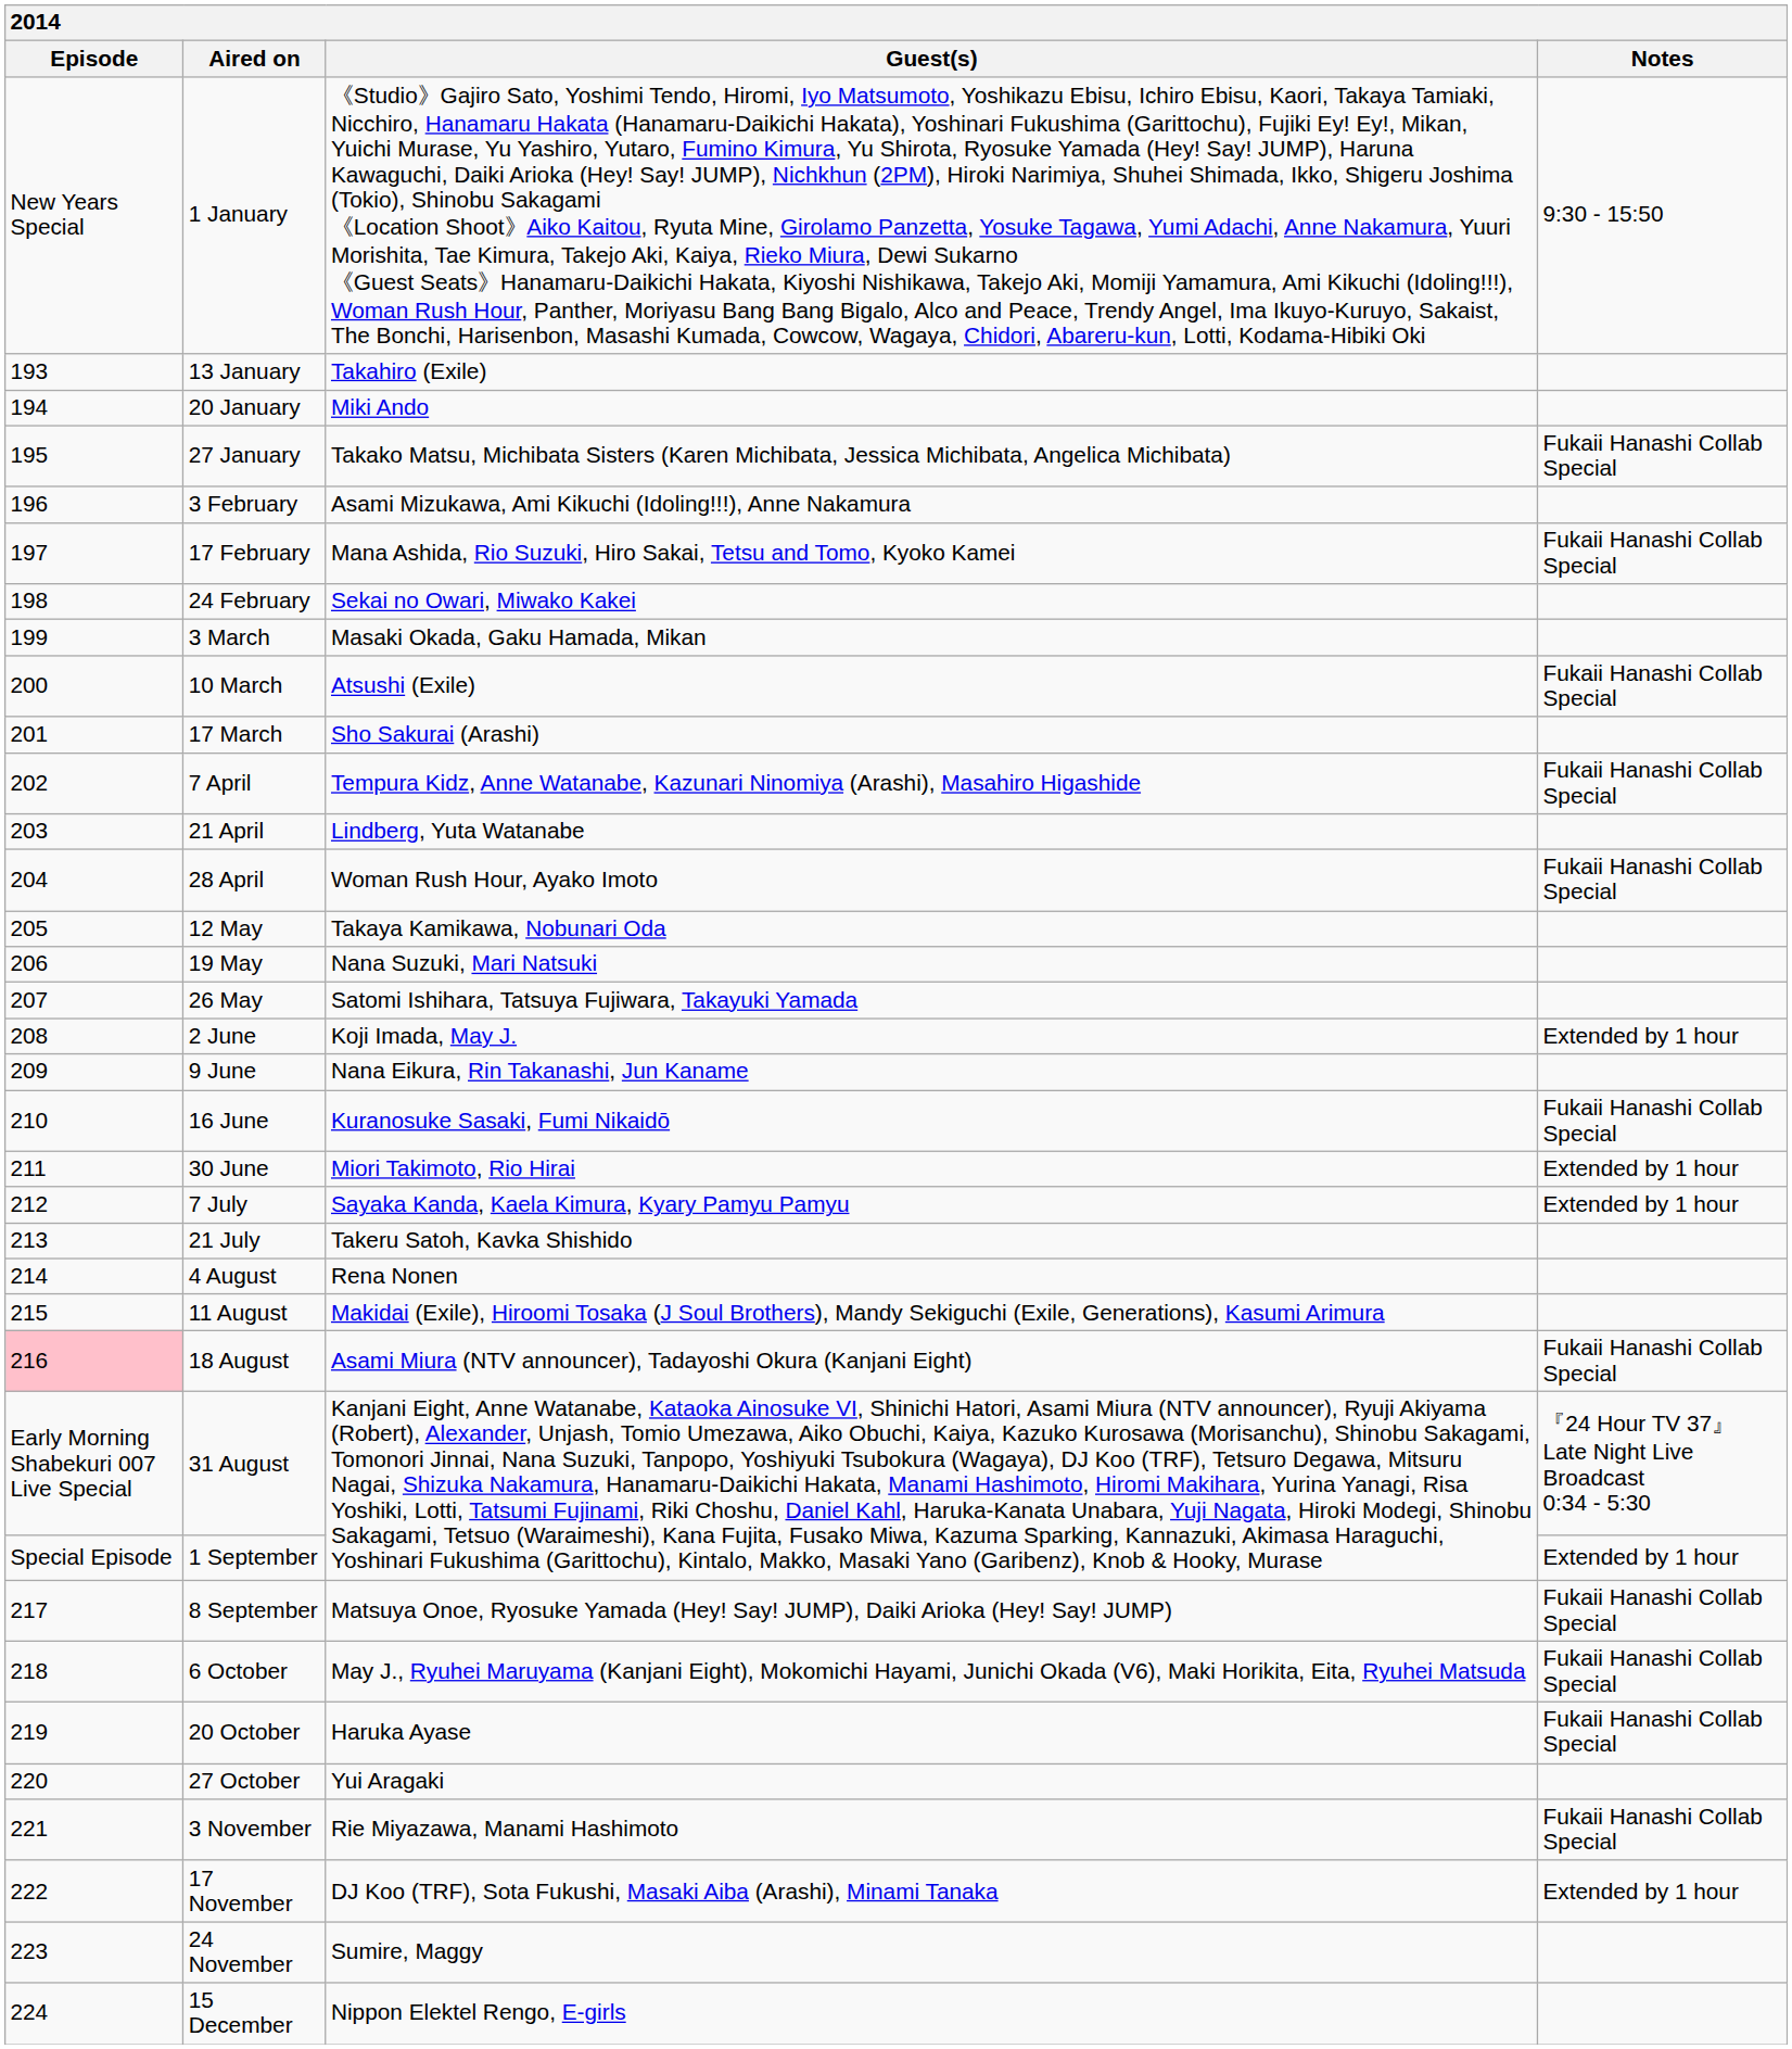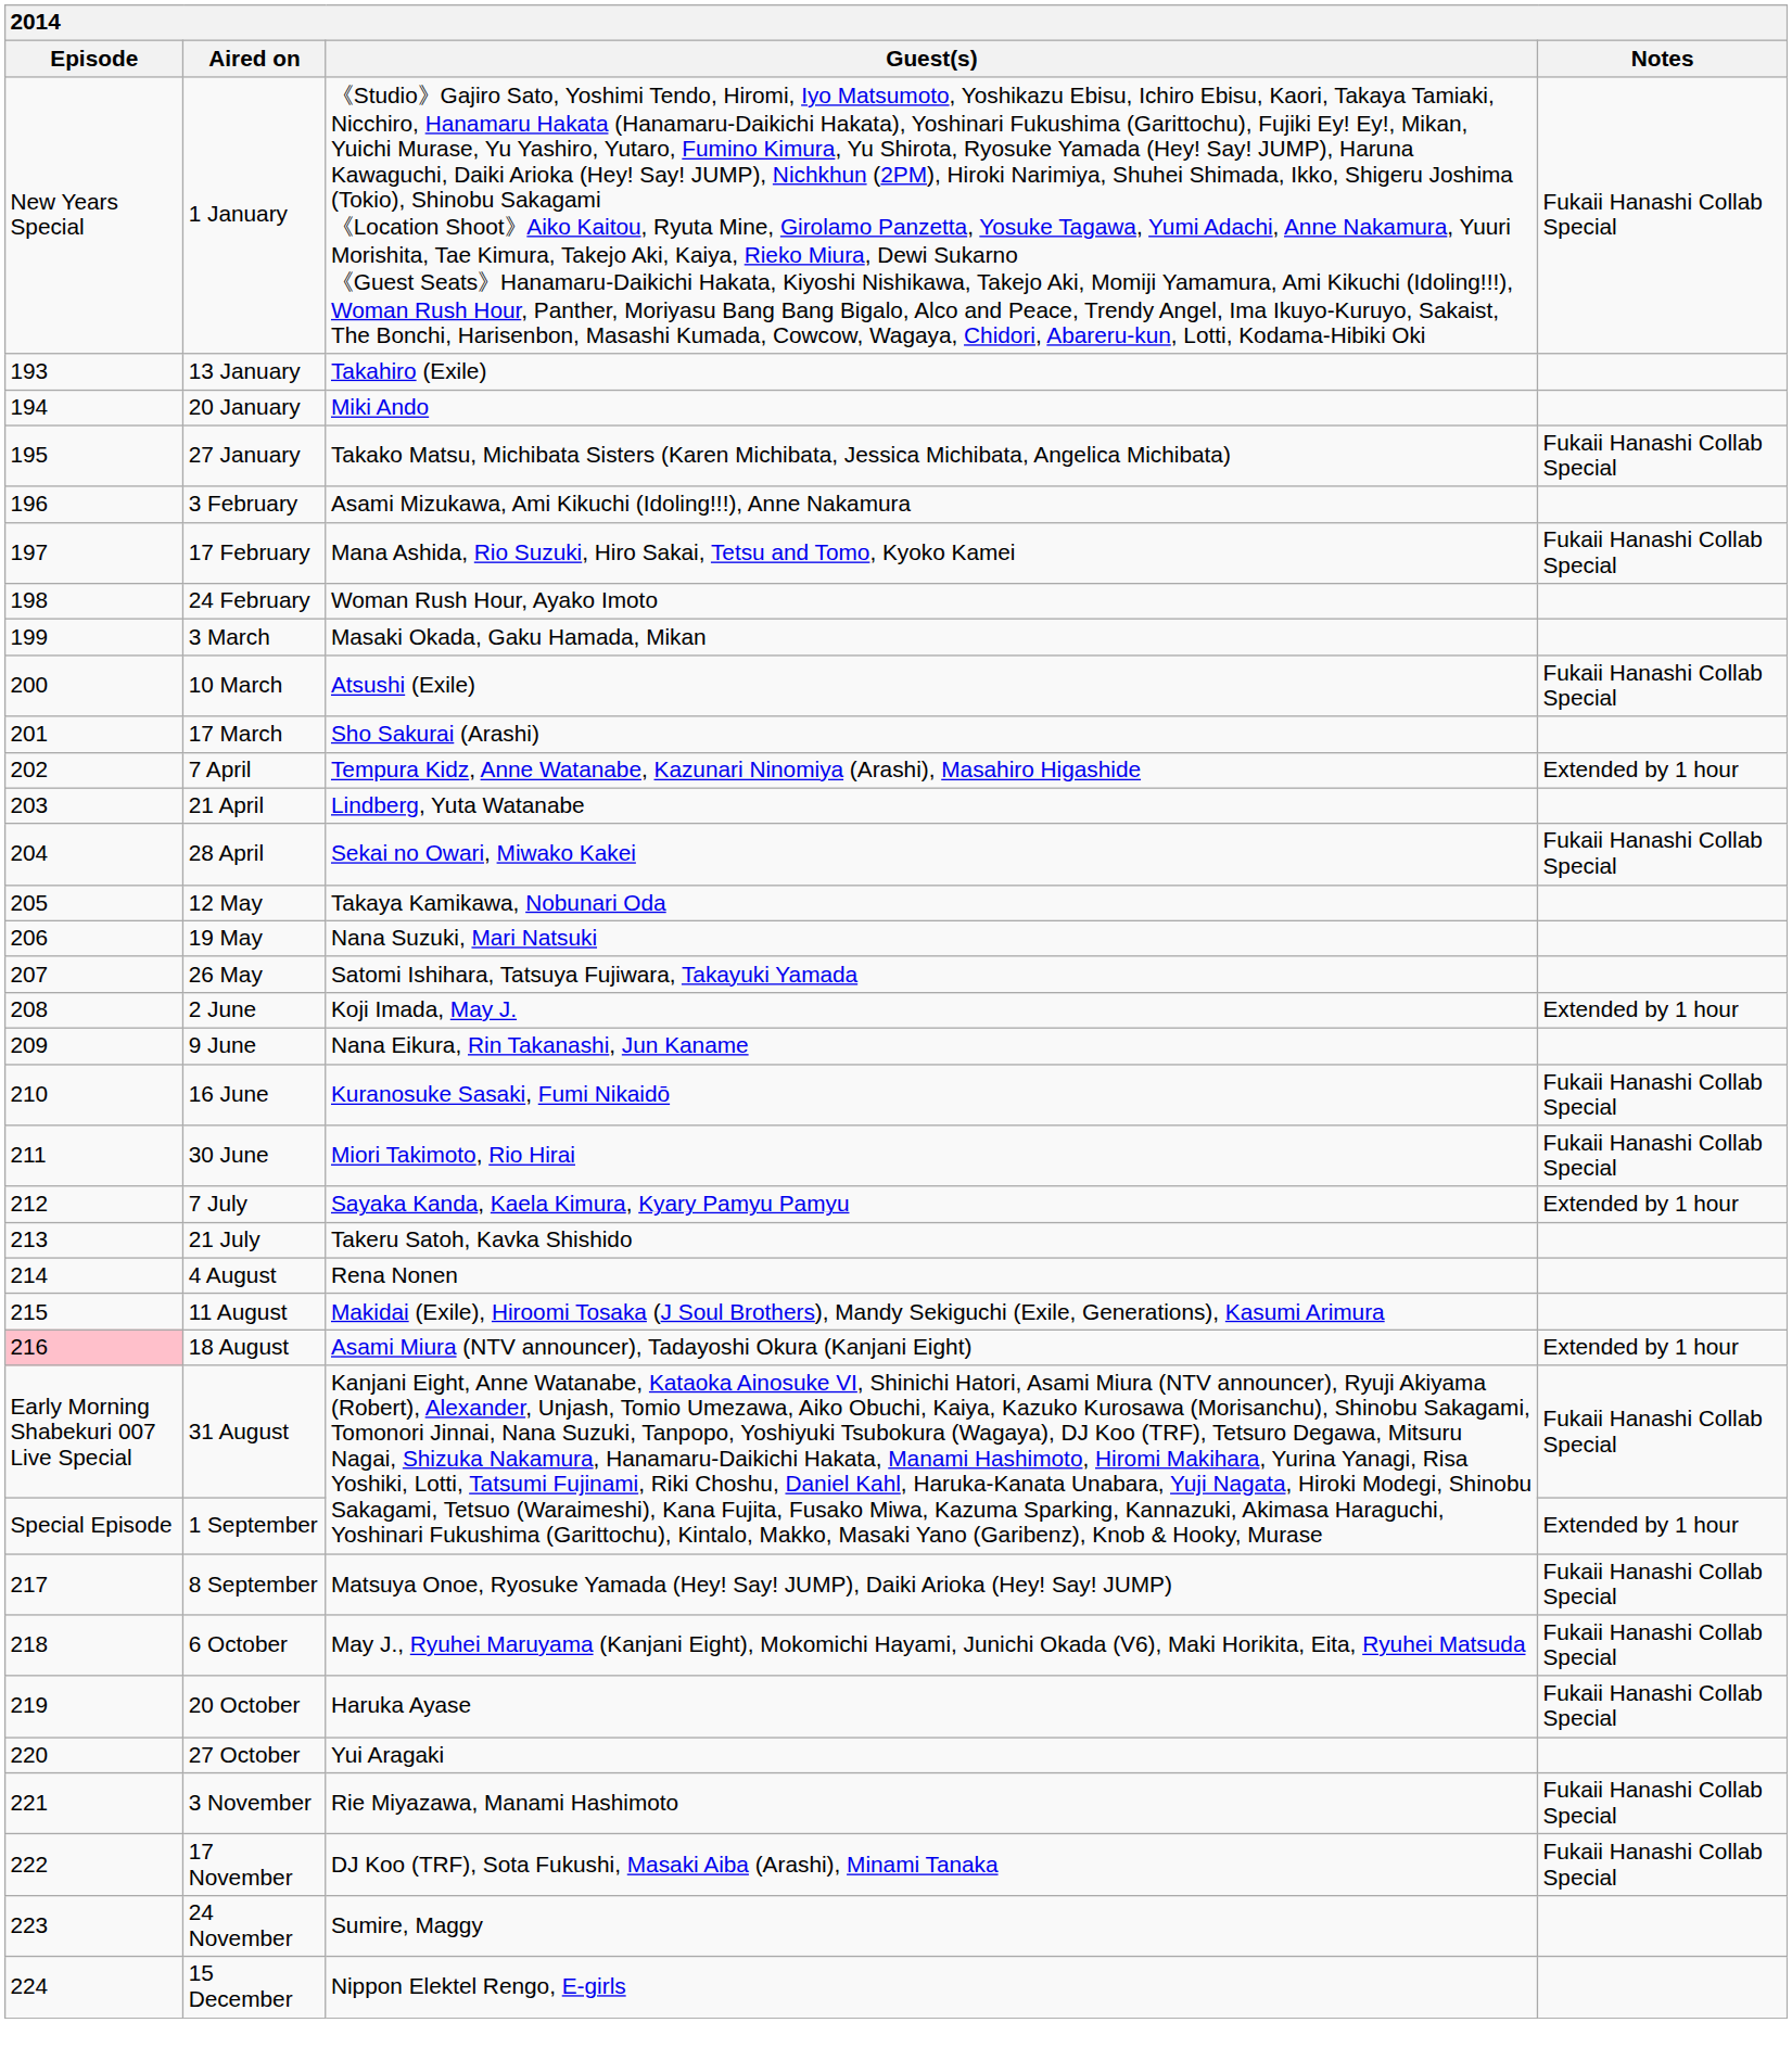 <table class="wikitable collapsible collapsed" style="width:100%">
 <tr>
 <th colspan="5" style="text-align:left">2014</th>
 </tr>
 <tr align="center">
 <th width="10%">Episode</th>
 <th width="8%">Aired on</th>
 <th width="68%">Guest(s)</th>
 <th width="14%">Notes</th>
 </tr>
 <tr align="left">
 <td>New Years Special</td>
 <td>1 January</td>
 <td>《Studio》Gajiro Sato, Yoshimi Tendo, Hiromi, <a href='#'>Iyo Matsumoto</a>, Yoshikazu Ebisu, Ichiro Ebisu, Kaori, Takaya Tamiaki, Nicchiro, <a href='#'>Hanamaru Hakata</a> (Hanamaru-Daikichi Hakata), Yoshinari Fukushima (Garittochu), Fujiki Ey! Ey!, Mikan, Yuichi Murase, Yu Yashiro, Yutaro, <a href='#'>Fumino Kimura</a>, Yu Shirota, Ryosuke Yamada (Hey! Say! JUMP), Haruna Kawaguchi, Daiki Arioka (Hey! Say! JUMP), <a href='#'>Nichkhun</a> (<a href='#'>2PM</a>), Hiroki Narimiya, Shuhei Shimada, Ikko, Shigeru Joshima (Tokio), Shinobu Sakagami<br>《Location Shoot》<a href='#'>Aiko Kaitou</a>, Ryuta Mine, <a href='#'>Girolamo Panzetta</a>, <a href='#'>Yosuke Tagawa</a>, <a href='#'>Yumi Adachi</a>, <a href='#'>Anne Nakamura</a>, Yuuri Morishita, Tae Kimura, Takejo Aki, Kaiya, <a href='#'>Rieko Miura</a>, Dewi Sukarno<br>《Guest Seats》Hanamaru-Daikichi Hakata, Kiyoshi Nishikawa, Takejo Aki, Momiji Yamamura, Ami Kikuchi (Idoling!!!), <a href='#'>Woman Rush Hour</a>, Panther, Moriyasu Bang Bang Bigalo, Alco and Peace, Trendy Angel, Ima Ikuyo-Kuruyo, Sakaist, The Bonchi, Harisenbon, Masashi Kumada, Cowcow, Wagaya, <a href='#'>Chidori</a>, <a href='#'>Abareru-kun</a>, Lotti, Kodama-Hibiki Oki</td>
-<td>9:30 - 15:50</td>
+<td>Fukaii Hanashi Collab Special</td>
 </tr>
 <tr>
 <td>193</td>
 <td>13 January</td>
 <td><a href='#'>Takahiro</a> (Exile)</td>
 <td></td>
 </tr>
 <tr>
 <td>194</td>
 <td>20 January</td>
 <td><a href='#'>Miki Ando</a></td>
 <td></td>
 </tr>
 <tr>
 <td>195</td>
 <td>27 January</td>
 <td>Takako Matsu, Michibata Sisters (Karen Michibata, Jessica Michibata, Angelica Michibata)</td>
 <td>Fukaii Hanashi Collab Special</td>
 </tr>
 <tr>
 <td>196</td>
 <td>3 February</td>
 <td>Asami Mizukawa, Ami Kikuchi (Idoling!!!), Anne Nakamura</td>
 <td></td>
 </tr>
 <tr>
 <td>197</td>
 <td>17 February</td>
 <td>Mana Ashida, <a href='#'>Rio Suzuki</a>, Hiro Sakai, <a href='#'>Tetsu and Tomo</a>, Kyoko Kamei</td>
 <td>Fukaii Hanashi Collab Special</td>
 </tr>
 <tr>
 <td>198</td>
 <td>24 February</td>
-<td><a href='#'>Sekai no Owari</a>, <a href='#'>Miwako Kakei</a></td>
+<td>Woman Rush Hour, Ayako Imoto</td>
 <td></td>
 </tr>
 <tr>
 <td>199</td>
 <td>3 March</td>
 <td>Masaki Okada, Gaku Hamada, Mikan</td>
 <td></td>
 </tr>
 <tr>
 <td>200</td>
 <td>10 March</td>
 <td><a href='#'>Atsushi</a> (Exile)</td>
 <td>Fukaii Hanashi Collab Special</td>
 </tr>
 <tr>
 <td>201</td>
 <td>17 March</td>
 <td><a href='#'>Sho Sakurai</a> (Arashi)</td>
 <td></td>
 </tr>
 <tr>
 <td>202</td>
 <td>7 April</td>
 <td><a href='#'>Tempura Kidz</a>, <a href='#'>Anne Watanabe</a>, <a href='#'>Kazunari Ninomiya</a> (Arashi), <a href='#'>Masahiro Higashide</a></td>
-<td>Fukaii Hanashi Collab Special</td>
+<td>Extended by 1 hour</td>
 </tr>
 <tr>
 <td>203</td>
 <td>21 April</td>
 <td><a href='#'>Lindberg</a>, Yuta Watanabe</td>
 <td></td>
 </tr>
 <tr>
 <td>204</td>
 <td>28 April</td>
-<td>Woman Rush Hour, Ayako Imoto</td>
+<td><a href='#'>Sekai no Owari</a>, <a href='#'>Miwako Kakei</a></td>
 <td>Fukaii Hanashi Collab Special</td>
 </tr>
 <tr>
 <td>205</td>
 <td>12 May</td>
 <td>Takaya Kamikawa, <a href='#'>Nobunari Oda</a></td>
 <td></td>
 </tr>
 <tr>
 <td>206</td>
 <td>19 May</td>
 <td>Nana Suzuki, <a href='#'>Mari Natsuki</a></td>
 <td></td>
 </tr>
 <tr>
 <td>207</td>
 <td>26 May</td>
 <td>Satomi Ishihara, Tatsuya Fujiwara, <a href='#'>Takayuki Yamada</a></td>
 <td></td>
 </tr>
 <tr>
 <td>208</td>
 <td>2 June</td>
 <td>Koji Imada, <a href='#'>May J.</a></td>
 <td>Extended by 1 hour</td>
 </tr>
 <tr>
 <td>209</td>
 <td>9 June</td>
 <td>Nana Eikura, <a href='#'>Rin Takanashi</a>, <a href='#'>Jun Kaname</a></td>
 <td></td>
 </tr>
 <tr>
 <td>210</td>
 <td>16 June</td>
 <td><a href='#'>Kuranosuke Sasaki</a>, <a href='#'>Fumi Nikaidō</a></td>
 <td>Fukaii Hanashi Collab Special</td>
 </tr>
 <tr>
 <td>211</td>
 <td>30 June</td>
 <td><a href='#'>Miori Takimoto</a>, <a href='#'>Rio Hirai</a></td>
-<td>Extended by 1 hour</td>
+<td>Fukaii Hanashi Collab Special</td>
 </tr>
 <tr>
 <td>212</td>
 <td>7 July</td>
 <td><a href='#'>Sayaka Kanda</a>, <a href='#'>Kaela Kimura</a>, <a href='#'>Kyary Pamyu Pamyu</a></td>
 <td>Extended by 1 hour</td>
 </tr>
 <tr>
 <td>213</td>
 <td>21 July</td>
 <td>Takeru Satoh, Kavka Shishido</td>
 <td></td>
 </tr>
 <tr>
 <td>214</td>
 <td>4 August</td>
 <td>Rena Nonen</td>
 <td></td>
 </tr>
 <tr>
 <td>215</td>
 <td>11 August</td>
 <td><a href='#'>Makidai</a> (Exile), <a href='#'>Hiroomi Tosaka</a> (<a href='#'>J Soul Brothers</a>), Mandy Sekiguchi (Exile, Generations), <a href='#'>Kasumi Arimura</a></td>
 <td></td>
 </tr>
 <tr>
 <td style="background: pink;">216</td>
 <td>18 August</td>
 <td><a href='#'>Asami Miura</a> (NTV announcer), Tadayoshi Okura (Kanjani Eight)</td>
-<td>Fukaii Hanashi Collab Special</td>
+<td>Extended by 1 hour</td>
 </tr>
 <tr align="left">
 <td>Early Morning Shabekuri 007 Live Special</td>
 <td>31 August</td>
 <td rowspan="2">Kanjani Eight, Anne Watanabe, <a href='#'>Kataoka Ainosuke VI</a>, Shinichi Hatori, Asami Miura (NTV announcer), Ryuji Akiyama (Robert), <a href='#'>Alexander</a>, Unjash, Tomio Umezawa, Aiko Obuchi, Kaiya, Kazuko Kurosawa (Morisanchu), Shinobu Sakagami, Tomonori Jinnai, Nana Suzuki, Tanpopo, Yoshiyuki Tsubokura (Wagaya), DJ Koo (TRF), Tetsuro Degawa, Mitsuru Nagai, <a href='#'>Shizuka Nakamura</a>, Hanamaru-Daikichi Hakata, <a href='#'>Manami Hashimoto</a>, <a href='#'>Hiromi Makihara</a>, Yurina Yanagi, Risa Yoshiki, Lotti, <a href='#'>Tatsumi Fujinami</a>, Riki Choshu, <a href='#'>Daniel Kahl</a>, Haruka-Kanata Unabara, <a href='#'>Yuji Nagata</a>, Hiroki Modegi, Shinobu Sakagami, Tetsuo (Waraimeshi), Kana Fujita, Fusako Miwa, Kazuma Sparking, Kannazuki, Akimasa Haraguchi, Yoshinari Fukushima (Garittochu), Kintalo, Makko, Masaki Yano (Garibenz), Knob & Hooky, Murase</td>
-<td>『24 Hour TV 37』<br>Late Night Live Broadcast<br>0:34 - 5:30</td>
+<td>Fukaii Hanashi Collab Special</td>
 </tr>
 <tr align="left">
 <td>Special Episode</td>
 <td>1 September</td>
 <td>Extended by 1 hour</td>
 </tr>
 <tr>
 <td>217</td>
 <td>8 September</td>
 <td>Matsuya Onoe, Ryosuke Yamada (Hey! Say! JUMP), Daiki Arioka (Hey! Say! JUMP)</td>
 <td>Fukaii Hanashi Collab Special</td>
 </tr>
 <tr>
 <td>218</td>
 <td>6 October</td>
 <td>May J., <a href='#'>Ryuhei Maruyama</a> (Kanjani Eight), Mokomichi Hayami, Junichi Okada (V6), Maki Horikita, Eita, <a href='#'>Ryuhei Matsuda</a></td>
 <td>Fukaii Hanashi Collab Special</td>
 </tr>
 <tr>
 <td>219</td>
 <td>20 October</td>
 <td>Haruka Ayase</td>
 <td>Fukaii Hanashi Collab Special</td>
 </tr>
 <tr>
 <td>220</td>
 <td>27 October</td>
 <td>Yui Aragaki</td>
 <td></td>
 </tr>
 <tr>
 <td>221</td>
 <td>3 November</td>
 <td>Rie Miyazawa, Manami Hashimoto</td>
 <td>Fukaii Hanashi Collab Special</td>
 </tr>
 <tr>
 <td>222</td>
 <td>17 November</td>
 <td>DJ Koo (TRF), Sota Fukushi, <a href='#'>Masaki Aiba</a> (Arashi), <a href='#'>Minami Tanaka</a></td>
-<td>Extended by 1 hour</td>
+<td>Fukaii Hanashi Collab Special</td>
 </tr>
 <tr>
 <td>223</td>
 <td>24 November</td>
 <td>Sumire, Maggy</td>
 <td></td>
 </tr>
 <tr>
 <td>224</td>
 <td>15 December</td>
 <td>Nippon Elektel Rengo, <a href='#'>E-girls</a></td>
 <td></td>
 </tr>
 </table>
